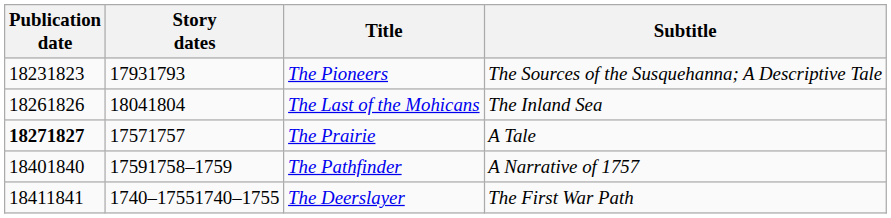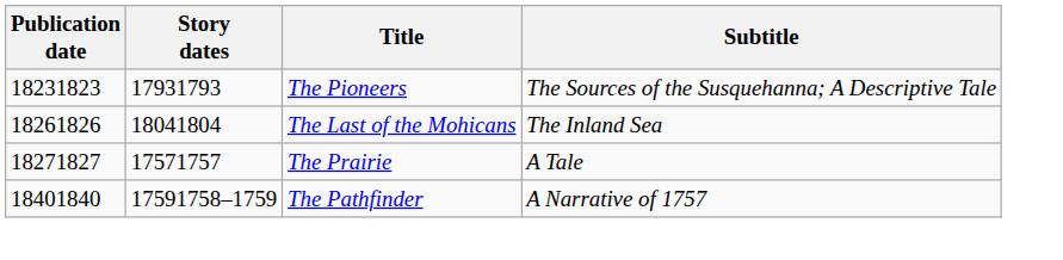 <table class="sortable wikitable" style="margin: 1em 1em 1em 0; background: #fafafa; border: 1px #eee solid; border-collapse: collapse; font-size: 95%;">
 <tr>
 <th>Publication<br>date</th>
 <th>Story<br>dates</th>
 <th>Title</th>
 <th class="unsortable">Subtitle</th>
 </tr>
 <tr>
 <td><div><span>1823</span>1823</div></td>
 <td><div><span>1793</span>1793</div></td>
 <td><em><a href='#'>The Pioneers</a></em></td>
 <td><em>The Sources of the Susquehanna; A Descriptive Tale</em></td>
 </tr>
 <tr>
 <td><div><span>1826</span>1826</div></td>
 <td><div><span>1804</span>1804</div></td>
 <td><em><a href='#'>The Last of the Mohicans</a></em></td>
 <td><em>The Inland Sea</em></td>
 </tr>
 <tr>
-<td><strong><div><span>1827</span>1827</div></strong></td>
+<td><div><span>1827</span>1827</div></td>
 <td><div><span>1757</span>1757</div></td>
 <td><em><a href='#'>The Prairie</a></em></td>
 <td><em>A Tale</em></td>
 </tr>
 <tr>
 <td><div><span>1840</span>1840</div></td>
 <td><div><span>1759</span>1758–1759</div></td>
 <td><em><a href='#'>The Pathfinder</a></em></td>
 <td><em>A Narrative of 1757</em></td>
 </tr>
-<tr>
-<td><div><span>1841</span>1841</div></td>
-<td><div><span>1740–1755</span>1740–1755</div></td>
-<td><em><a href='#'>The Deerslayer</a></em></td>
-<td><em>The First War Path</em></td>
-</tr>
 </table>
